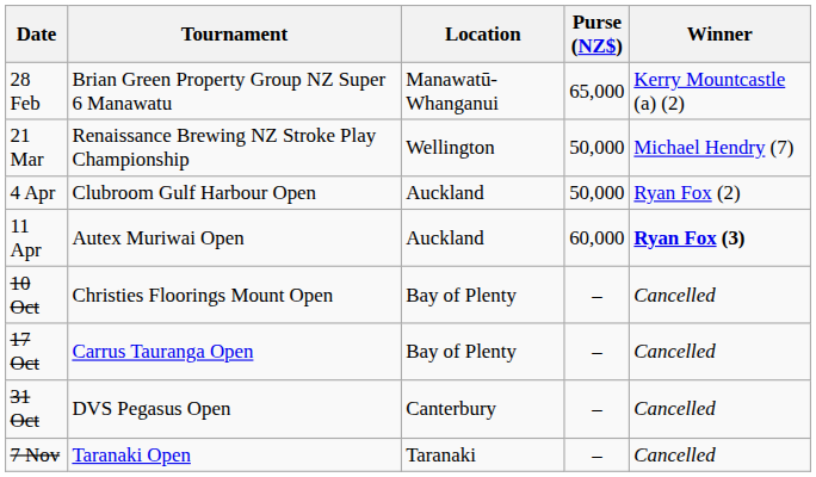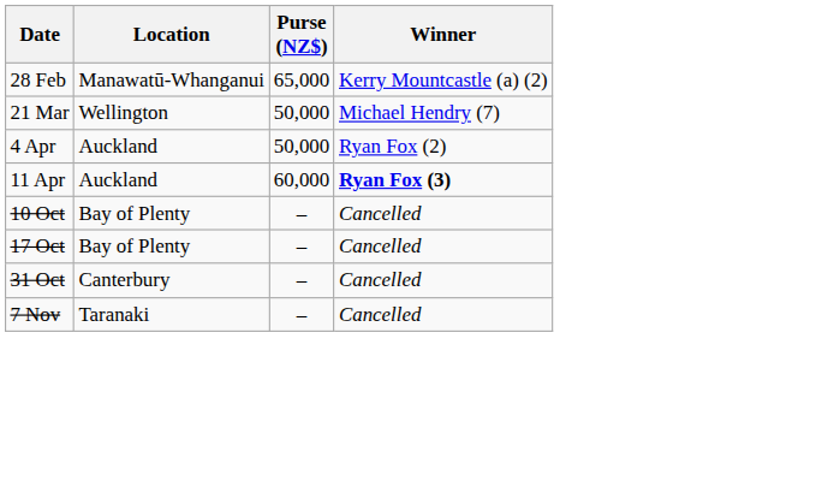 <table class="wikitable" style="font-size:95%">
 <tr>
 <th>Date</th>
-<th>Tournament</th>
 <th>Location</th>
 <th>Purse<br>(<a href='#'>NZ$</a>)</th>
 <th>Winner</th>
 </tr>
 <tr>
 <td>28 Feb</td>
-<td>Brian Green Property Group NZ Super 6 Manawatu</td>
 <td>Manawatū-Whanganui</td>
 <td align=right>65,000</td>
 <td> <a href='#'>Kerry Mountcastle</a> (a) (2)</td>
 </tr>
 <tr>
 <td>21 Mar</td>
-<td>Renaissance Brewing NZ Stroke Play Championship</td>
 <td>Wellington</td>
 <td align=right>50,000</td>
 <td> <a href='#'>Michael Hendry</a> (7)</td>
 </tr>
 <tr>
 <td>4 Apr</td>
-<td>Clubroom Gulf Harbour Open</td>
 <td>Auckland</td>
 <td align=right>50,000</td>
 <td> <a href='#'>Ryan Fox</a> (2)</td>
 </tr>
 <tr>
 <td>11 Apr</td>
-<td>Autex Muriwai Open</td>
 <td>Auckland</td>
 <td align=right>60,000</td>
 <td><strong> <a href='#'>Ryan Fox</a> (3)</strong></td>
 </tr>
 <tr>
 <td><s>10 Oct</s></td>
-<td>Christies Floorings Mount Open</td>
 <td>Bay of Plenty</td>
 <td align=center>–</td>
 <td><em>Cancelled</em></td>
 </tr>
 <tr>
 <td><s>17 Oct</s></td>
-<td><a href='#'>Carrus Tauranga Open</a></td>
 <td>Bay of Plenty</td>
 <td align=center>–</td>
 <td><em>Cancelled</em></td>
 </tr>
 <tr>
 <td><s>31 Oct</s></td>
-<td>DVS Pegasus Open</td>
 <td>Canterbury</td>
 <td align=center>–</td>
 <td><em>Cancelled</em></td>
 </tr>
 <tr>
 <td><s>7 Nov</s></td>
-<td><a href='#'>Taranaki Open</a></td>
 <td>Taranaki</td>
 <td align=center>–</td>
 <td><em>Cancelled</em></td>
 </tr>
 </table>
